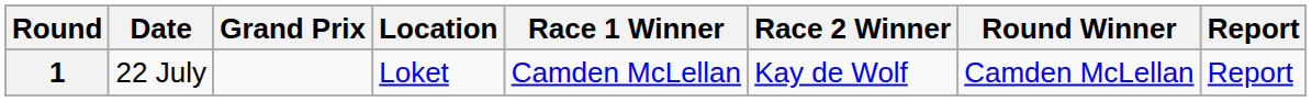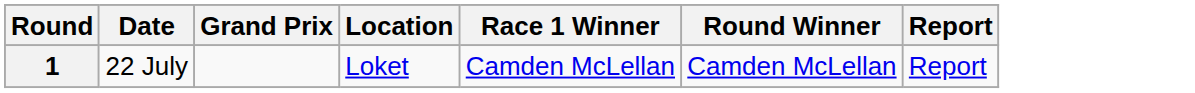 <table class="wikitable" style="font-size: 85%;">
 <tr>
 <th>Round</th>
 <th>Date</th>
 <th>Grand Prix</th>
 <th>Location</th>
 <th>Race 1 Winner</th>
-<th>Race 2 Winner</th>
 <th>Round Winner</th>
 <th>Report</th>
 </tr>
 <tr>
 <th>1</th>
 <td>22 July</td>
 <td></td>
 <td><a href='#'>Loket</a></td>
 <td> <a href='#'>Camden McLellan</a></td>
-<td> <a href='#'>Kay de Wolf</a></td>
 <td> <a href='#'>Camden McLellan</a></td>
 <td><a href='#'>Report</a></td>
 </tr>
 </table>
